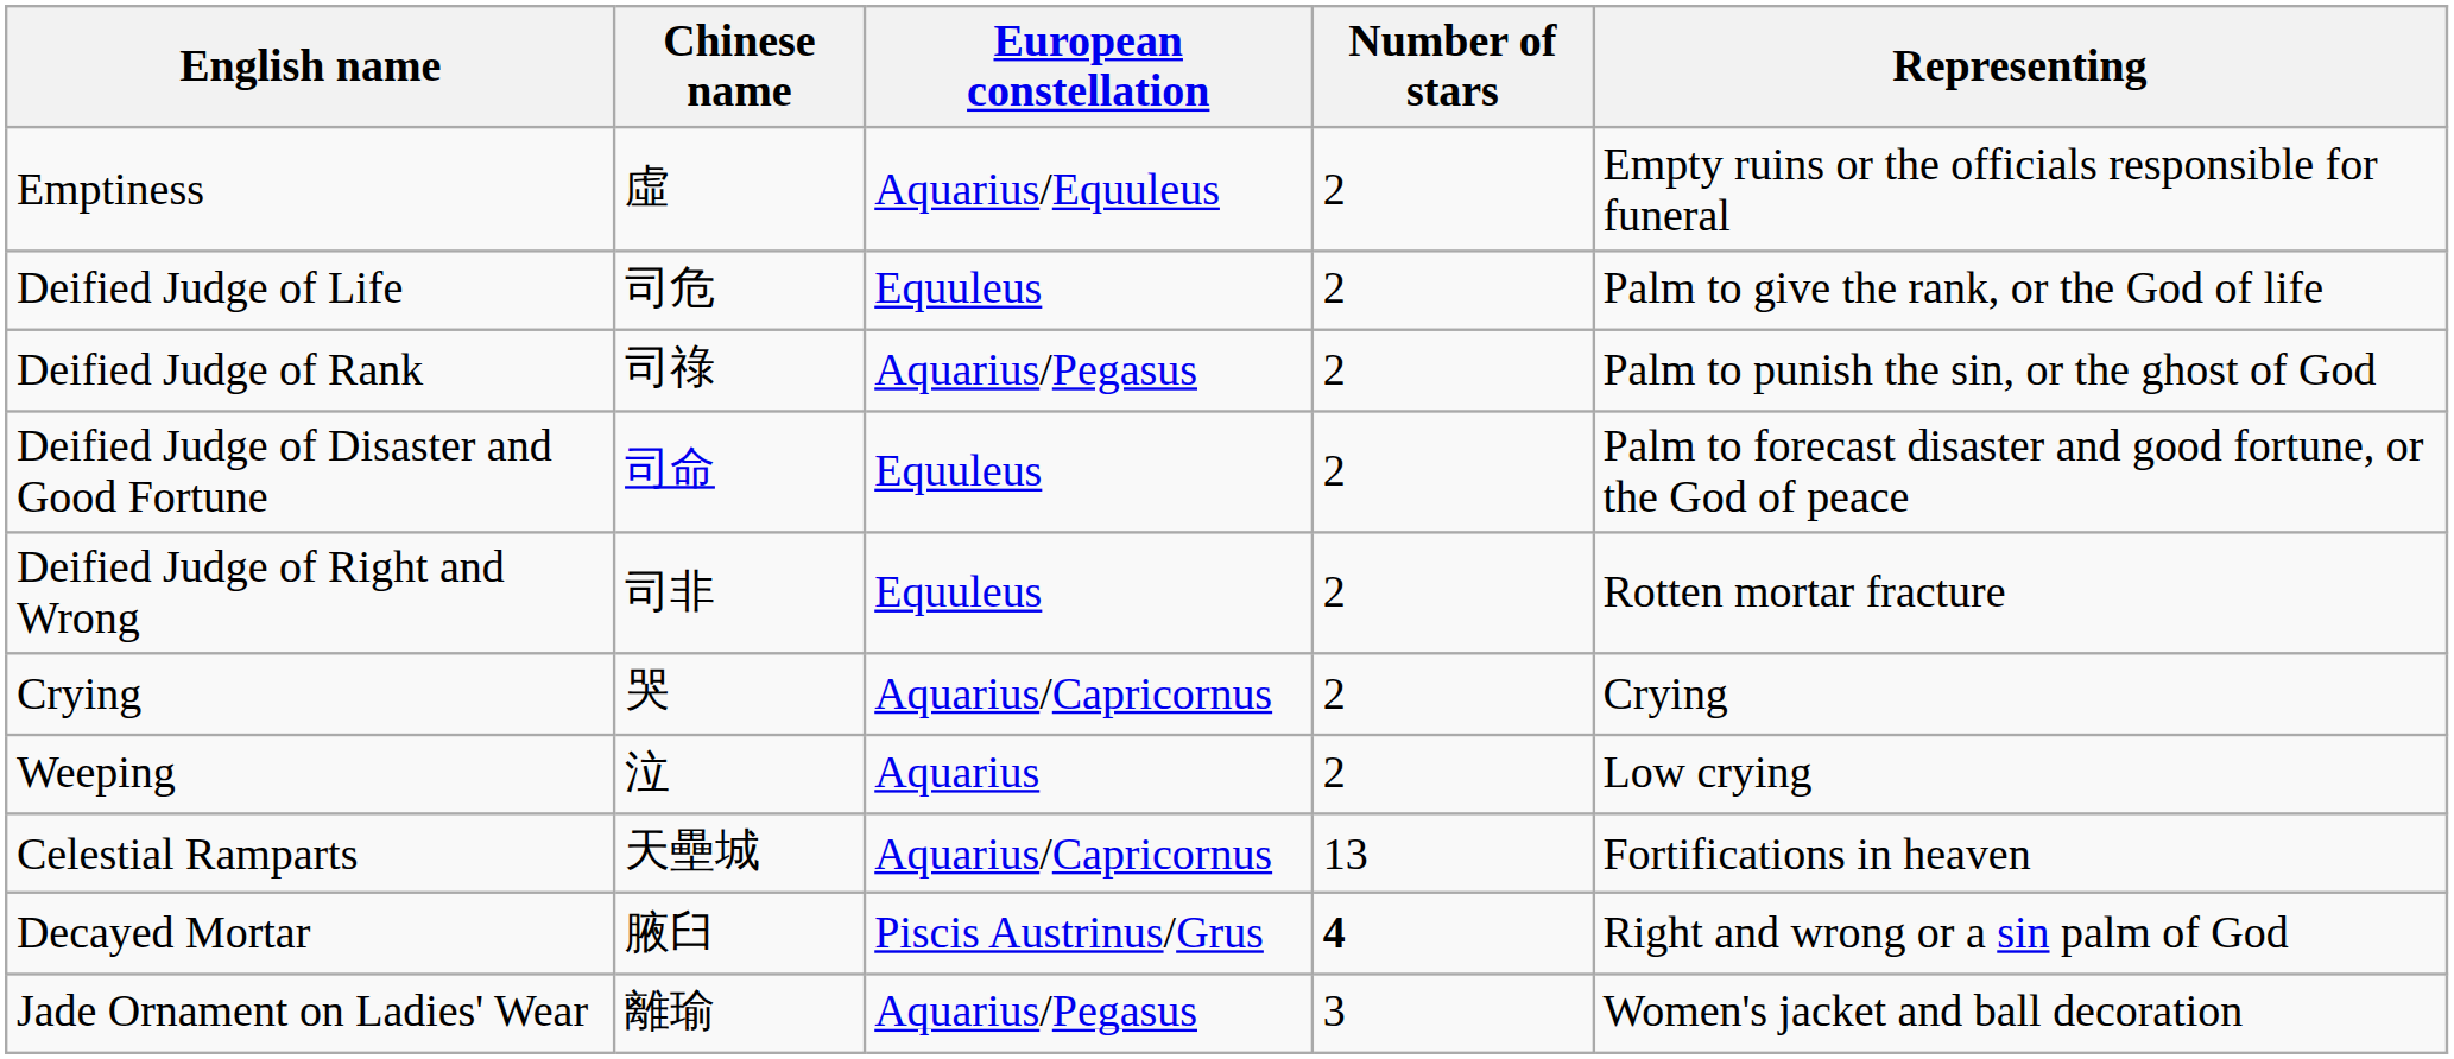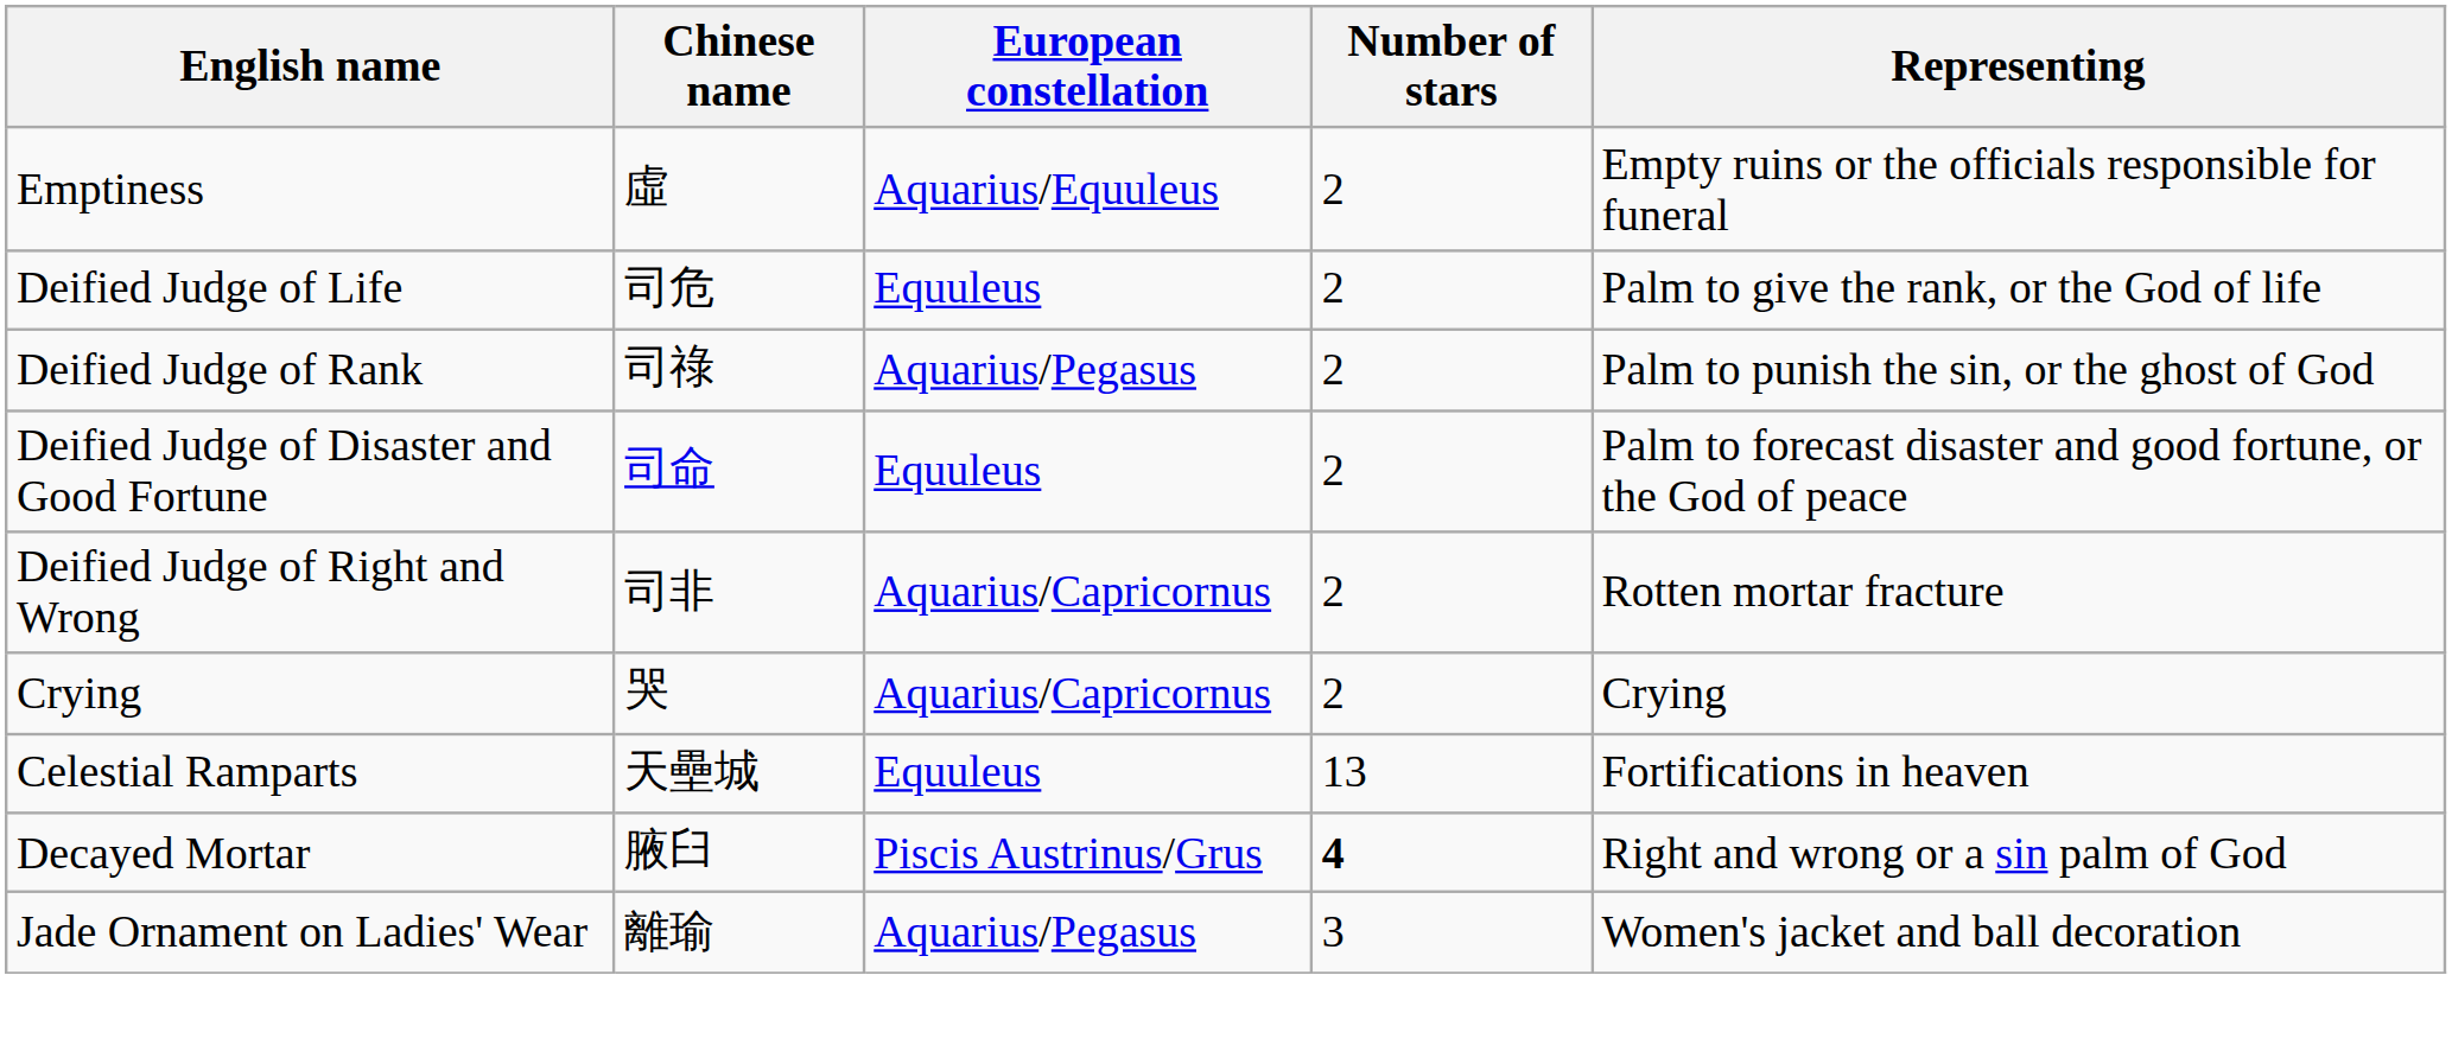 <table class="wikitable">
 <tr>
 <th>English name</th>
 <th>Chinese name</th>
 <th><a href='#'>European constellation</a></th>
 <th>Number of stars</th>
 <th>Representing</th>
 </tr>
 <tr>
 <td>Emptiness</td>
 <td>虛</td>
 <td><a href='#'>Aquarius</a>/<a href='#'>Equuleus</a></td>
 <td>2</td>
 <td>Empty ruins or the officials responsible for funeral</td>
 </tr>
 <tr>
 <td>Deified Judge of Life</td>
 <td>司危</td>
 <td><a href='#'>Equuleus</a></td>
 <td>2</td>
 <td>Palm to give the rank, or the God of life</td>
 </tr>
 <tr>
 <td>Deified Judge of Rank</td>
 <td>司祿</td>
 <td><a href='#'>Aquarius</a>/<a href='#'>Pegasus</a></td>
 <td>2</td>
 <td>Palm to punish the sin, or the ghost of God</td>
 </tr>
 <tr>
 <td>Deified Judge of Disaster and Good Fortune</td>
 <td><a href='#'>司命</a></td>
 <td><a href='#'>Equuleus</a></td>
 <td>2</td>
 <td>Palm to forecast disaster and good fortune, or the God of peace</td>
 </tr>
 <tr>
 <td>Deified Judge of Right and Wrong</td>
 <td>司非</td>
-<td><a href='#'>Equuleus</a></td>
+<td><a href='#'>Aquarius</a>/<a href='#'>Capricornus</a></td>
 <td>2</td>
 <td>Rotten mortar fracture</td>
 </tr>
 <tr>
 <td>Crying</td>
 <td>哭</td>
 <td><a href='#'>Aquarius</a>/<a href='#'>Capricornus</a></td>
 <td>2</td>
 <td>Crying</td>
 </tr>
 <tr>
-<td>Weeping</td>
-<td>泣</td>
-<td><a href='#'>Aquarius</a></td>
-<td>2</td>
-<td>Low crying</td>
-</tr>
-<tr>
 <td>Celestial Ramparts</td>
 <td>天壘城</td>
-<td><a href='#'>Aquarius</a>/<a href='#'>Capricornus</a></td>
+<td><a href='#'>Equuleus</a></td>
 <td>13</td>
 <td>Fortifications in heaven</td>
 </tr>
 <tr>
 <td>Decayed Mortar</td>
 <td>腋臼</td>
 <td><a href='#'>Piscis Austrinus</a>/<a href='#'>Grus</a></td>
 <td><strong>4</strong></td>
 <td>Right and wrong or a <a href='#'>sin</a> palm of God</td>
 </tr>
 <tr>
 <td>Jade Ornament on Ladies' Wear</td>
 <td>離瑜</td>
 <td><a href='#'>Aquarius</a>/<a href='#'>Pegasus</a></td>
 <td>3</td>
 <td>Women's jacket and ball decoration</td>
 </tr>
 </table>
